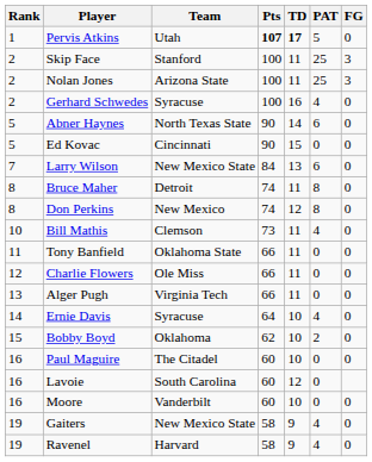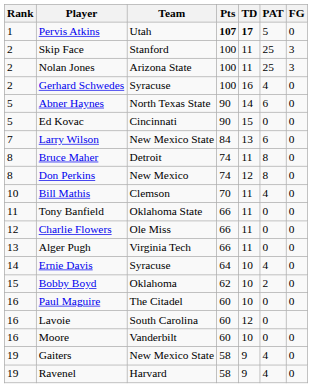 <table class="wikitable sortable">
 <tr>
 <th>Rank</th>
 <th>Player</th>
 <th>Team</th>
 <th>Pts</th>
 <th>TD</th>
 <th>PAT</th>
 <th>FG</th>
 </tr>
 <tr>
 <td>1</td>
 <td><a href='#'>Pervis Atkins</a></td>
 <td>Utah</td>
 <td><strong>107</strong></td>
 <td><strong>17</strong></td>
 <td>5</td>
 <td>0</td>
 </tr>
 <tr>
 <td>2</td>
 <td>Skip Face</td>
 <td>Stanford</td>
 <td>100</td>
 <td>11</td>
 <td>25</td>
 <td>3</td>
 </tr>
 <tr>
 <td>2</td>
 <td>Nolan Jones</td>
 <td>Arizona State</td>
 <td>100</td>
 <td>11</td>
 <td>25</td>
 <td>3</td>
 </tr>
 <tr>
 <td>2</td>
 <td><a href='#'>Gerhard Schwedes</a></td>
 <td>Syracuse</td>
 <td>100</td>
 <td>16</td>
 <td>4</td>
 <td>0</td>
 </tr>
 <tr>
 <td>5</td>
 <td><a href='#'>Abner Haynes</a></td>
 <td>North Texas State</td>
 <td>90</td>
 <td>14</td>
 <td>6</td>
 <td>0</td>
 </tr>
 <tr>
 <td>5</td>
 <td>Ed Kovac</td>
 <td>Cincinnati</td>
 <td>90</td>
 <td>15</td>
 <td>0</td>
 <td>0</td>
 </tr>
 <tr>
 <td>7</td>
 <td><a href='#'>Larry Wilson</a></td>
 <td>New Mexico State</td>
 <td>84</td>
 <td>13</td>
 <td>6</td>
 <td>0</td>
 </tr>
 <tr>
 <td>8</td>
 <td><a href='#'>Bruce Maher</a></td>
 <td>Detroit</td>
 <td>74</td>
 <td>11</td>
 <td>8</td>
 <td>0</td>
 </tr>
 <tr>
 <td>8</td>
 <td><a href='#'>Don Perkins</a></td>
 <td>New Mexico</td>
 <td>74</td>
 <td>12</td>
 <td>8</td>
 <td>0</td>
 </tr>
 <tr>
 <td>10</td>
 <td><a href='#'>Bill Mathis</a></td>
 <td>Clemson</td>
-<td>73</td>
+<td>70</td>
 <td>11</td>
 <td>4</td>
 <td>0</td>
 </tr>
 <tr>
 <td>11</td>
 <td>Tony Banfield</td>
 <td>Oklahoma State</td>
 <td>66</td>
 <td>11</td>
 <td>0</td>
 <td>0</td>
 </tr>
 <tr>
 <td>12</td>
 <td><a href='#'>Charlie Flowers</a></td>
 <td>Ole Miss</td>
 <td>66</td>
 <td>11</td>
 <td>0</td>
 <td>0</td>
 </tr>
 <tr>
 <td>13</td>
 <td>Alger Pugh</td>
 <td>Virginia Tech</td>
 <td>66</td>
 <td>11</td>
 <td>0</td>
 <td>0</td>
 </tr>
 <tr>
 <td>14</td>
 <td><a href='#'>Ernie Davis</a></td>
 <td>Syracuse</td>
 <td>64</td>
 <td>10</td>
 <td>4</td>
 <td>0</td>
 </tr>
 <tr>
 <td>15</td>
 <td><a href='#'>Bobby Boyd</a></td>
 <td>Oklahoma</td>
 <td>62</td>
 <td>10</td>
 <td>2</td>
 <td>0</td>
 </tr>
 <tr>
 <td>16</td>
 <td><a href='#'>Paul Maguire</a></td>
 <td>The Citadel</td>
 <td>60</td>
 <td>10</td>
 <td>0</td>
 <td>0</td>
 </tr>
 <tr>
 <td>16</td>
 <td>Lavoie</td>
 <td>South Carolina</td>
 <td>60</td>
 <td 8>12</td>
 <td>0</td>
 </tr>
 <tr>
 <td>16</td>
 <td>Moore</td>
 <td>Vanderbilt</td>
 <td>60</td>
 <td>10</td>
 <td>0</td>
 <td>0</td>
 </tr>
 <tr>
 <td>19</td>
 <td>Gaiters</td>
 <td>New Mexico State</td>
 <td>58</td>
 <td>9</td>
 <td>4</td>
 <td>0</td>
 </tr>
 <tr>
 <td>19</td>
 <td>Ravenel</td>
 <td>Harvard</td>
 <td>58</td>
 <td>9</td>
 <td>4</td>
 <td>0</td>
 </tr>
 </table>
